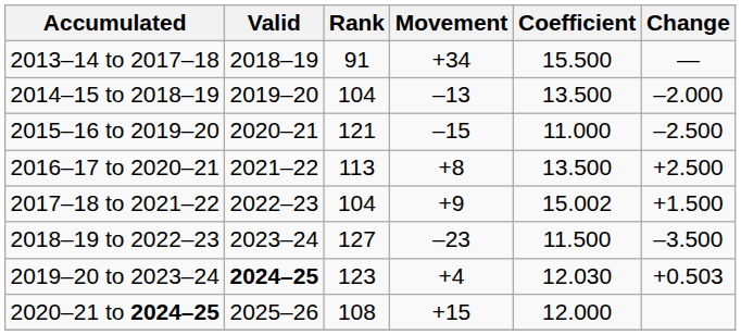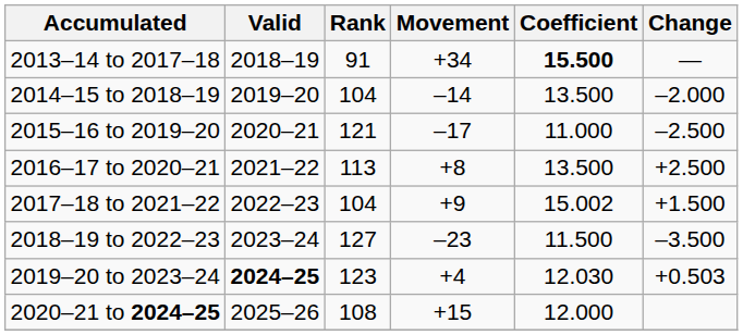 <table class="wikitable plainrowheaders sortable" style="text-align: center">
 <tr>
 <th>Accumulated</th>
 <th>Valid</th>
 <th>Rank</th>
 <th>Movement</th>
 <th>Coefficient</th>
 <th>Change</th>
 </tr>
 <tr>
 <td>2013–14 to 2017–18</td>
 <td>2018–19</td>
 <td>91</td>
 <td> +34</td>
-<td>15.500</td>
+<td><strong>15.500</strong></td>
 <td>—</td>
 </tr>
 <tr>
 <td>2014–15 to 2018–19</td>
 <td>2019–20</td>
 <td>104</td>
-<td> –13</td>
+<td> –14</td>
 <td>13.500</td>
 <td> –2.000</td>
 </tr>
 <tr>
 <td>2015–16 to 2019–20</td>
 <td>2020–21</td>
 <td>121</td>
-<td> –15</td>
+<td> –17</td>
 <td>11.000</td>
 <td> –2.500</td>
 </tr>
 <tr>
 <td>2016–17 to 2020–21</td>
 <td>2021–22</td>
 <td>113</td>
 <td> +8</td>
 <td>13.500</td>
 <td> +2.500</td>
 </tr>
 <tr>
 <td>2017–18 to 2021–22</td>
 <td>2022–23</td>
 <td>104</td>
 <td> +9</td>
 <td>15.002</td>
 <td> +1.500</td>
 </tr>
 <tr>
 <td>2018–19 to 2022–23</td>
 <td>2023–24</td>
 <td>127</td>
 <td> –23</td>
 <td>11.500</td>
 <td> –3.500</td>
 </tr>
 <tr>
 <td>2019–20 to 2023–24</td>
 <td><strong>2024–25</strong></td>
 <td>123</td>
 <td> +4</td>
 <td>12.030</td>
 <td> +0.503</td>
 </tr>
 <tr>
 <td>2020–21 to <strong>2024–25</strong></td>
 <td>2025–26</td>
 <td>108</td>
 <td> +15</td>
 <td>12.000</td>
 <td></td>
 </tr>
 <tr>
 </tr>
 </table>
